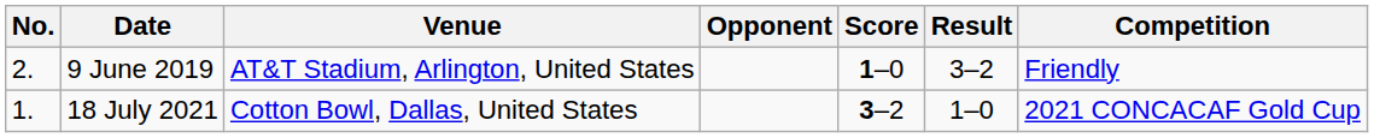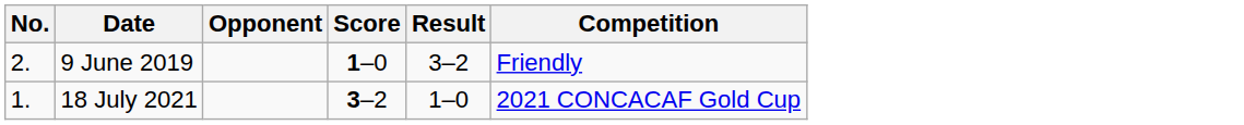 <table class="wikitable plainrowheaders sortable">
 <tr>
 <th>No.</th>
 <th>Date</th>
-<th>Venue</th>
 <th>Opponent</th>
 <th>Score</th>
 <th>Result</th>
 <th>Competition</th>
 </tr>
 <tr>
 <td>2.</td>
 <td>9 June 2019</td>
-<td><a href='#'>AT&T Stadium</a>, <a href='#'>Arlington</a>, United States</td>
 <td></td>
 <td align=center><strong>1</strong>–0</td>
 <td align=center>3–2</td>
 <td><a href='#'>Friendly</a></td>
 </tr>
 <tr>
 <td>1.</td>
 <td>18 July 2021</td>
-<td><a href='#'>Cotton Bowl</a>, <a href='#'>Dallas</a>, United States</td>
 <td></td>
 <td align=center><strong>3</strong>–2</td>
 <td align=center>1–0</td>
 <td><a href='#'>2021 CONCACAF Gold Cup</a></td>
 </tr>
 </table>
